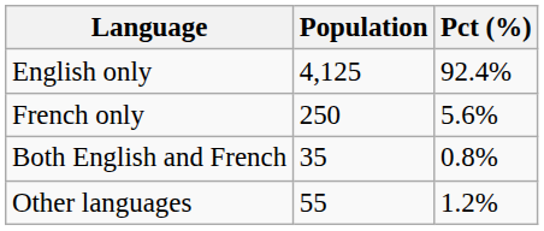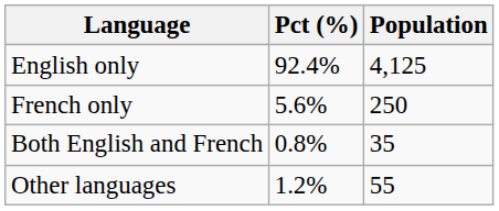 <table class="wikitable">
 <tr>
 <th>Language</th>
+<th>Pct (%)</th>
 <th>Population</th>
-<th>Pct (%)</th>
 </tr>
 <tr>
 <td>English only</td>
+<td>92.4%</td>
 <td>4,125</td>
-<td>92.4%</td>
 </tr>
 <tr>
 <td>French only</td>
+<td>5.6%</td>
 <td>250</td>
-<td>5.6%</td>
 </tr>
 <tr>
 <td>Both English and French</td>
+<td>0.8%</td>
 <td>35</td>
-<td>0.8%</td>
 </tr>
 <tr>
 <td>Other languages</td>
+<td>1.2%</td>
 <td>55</td>
-<td>1.2%</td>
 </tr>
 </table>
